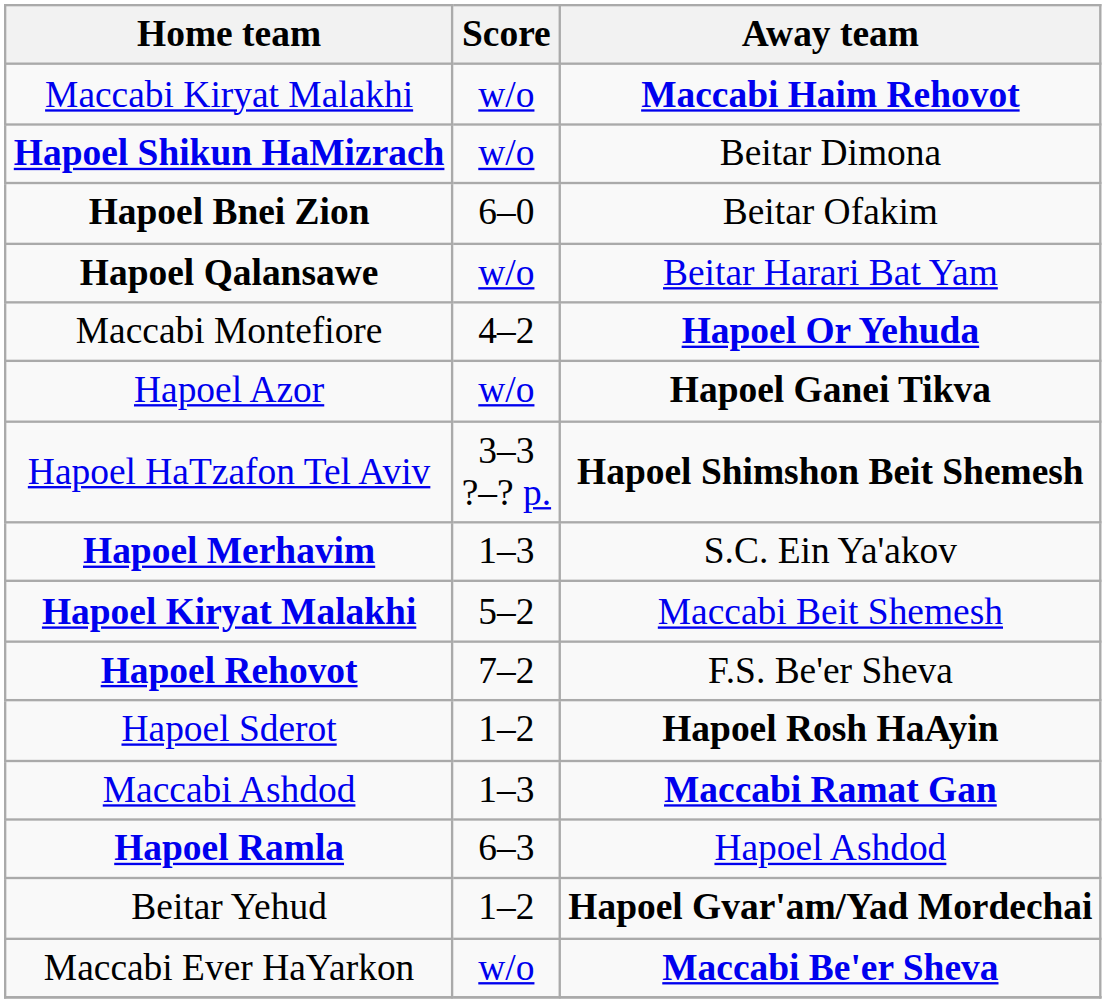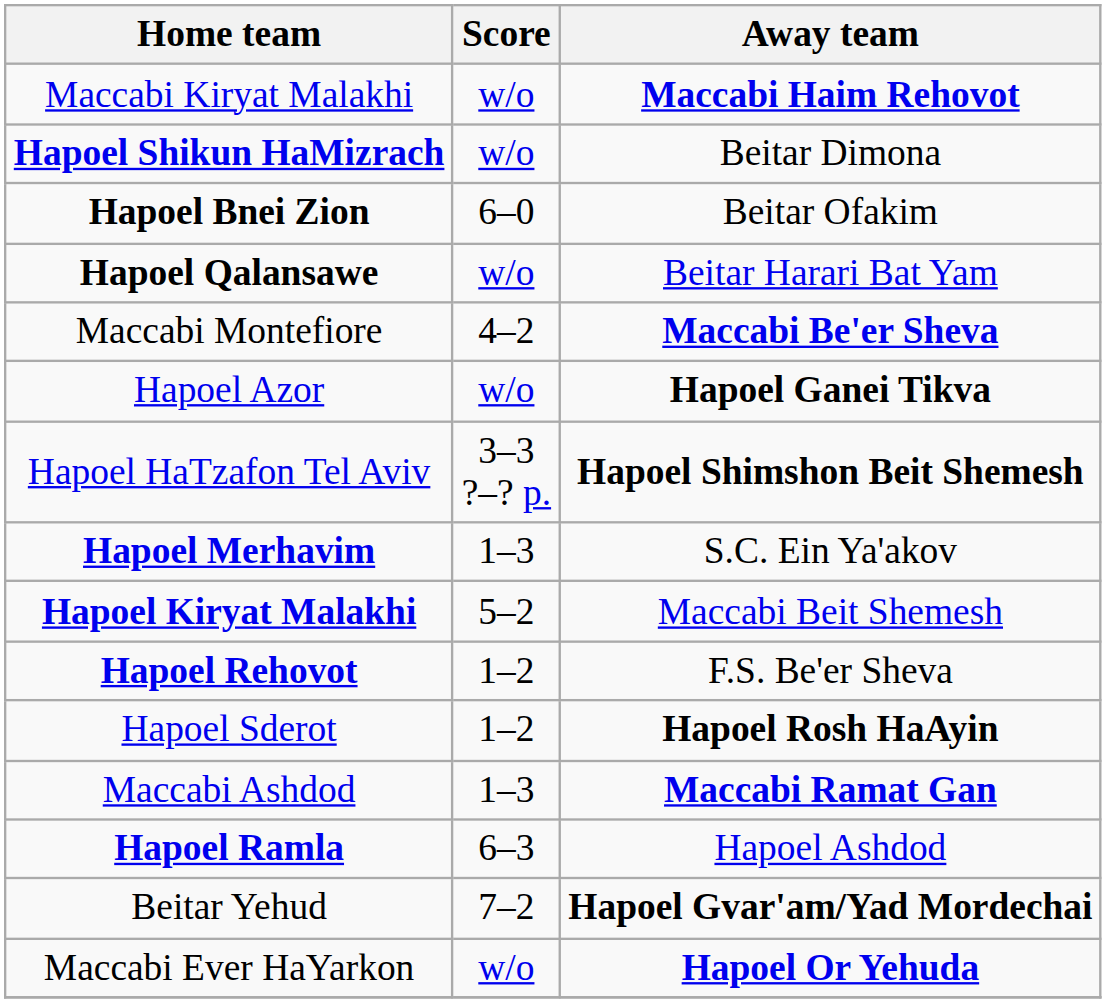 <table class="wikitable" style="text-align:center">
 <tr>
 <th>Home team</th>
 <th>Score</th>
 <th>Away team</th>
 </tr>
 <tr>
 <td><a href='#'>Maccabi Kiryat Malakhi</a></td>
 <td><a href='#'>w/o</a> <br> </td>
 <td><strong><a href='#'>Maccabi Haim Rehovot</a></strong></td>
 </tr>
 <tr>
 <td><strong><a href='#'>Hapoel Shikun HaMizrach</a></strong></td>
 <td><a href='#'>w/o</a></td>
 <td>Beitar Dimona</td>
 </tr>
 <tr>
 <td><strong>Hapoel Bnei Zion</strong></td>
 <td>6–0</td>
 <td>Beitar Ofakim</td>
 </tr>
 <tr>
 <td><strong>Hapoel Qalansawe</strong></td>
 <td><a href='#'>w/o</a></td>
 <td><a href='#'>Beitar Harari Bat Yam</a></td>
 </tr>
 <tr>
 <td>Maccabi Montefiore</td>
 <td>4–2</td>
-<td><strong><a href='#'>Hapoel Or Yehuda</a></strong></td>
+<td><strong><a href='#'>Maccabi Be'er Sheva</a></strong></td>
 </tr>
 <tr>
 <td><a href='#'>Hapoel Azor</a></td>
 <td><a href='#'>w/o</a> <br> </td>
 <td><strong>Hapoel Ganei Tikva</strong></td>
 </tr>
 <tr>
 <td><a href='#'>Hapoel HaTzafon Tel Aviv</a></td>
 <td>3–3  <br>?–? <a href='#'>p.</a></td>
 <td><strong>Hapoel Shimshon Beit Shemesh</strong></td>
 </tr>
 <tr>
 <td><strong><a href='#'>Hapoel Merhavim</a></strong></td>
 <td>1–3</td>
 <td>S.C. Ein Ya'akov</td>
 </tr>
 <tr>
 <td><strong><a href='#'>Hapoel Kiryat Malakhi</a></strong></td>
 <td>5–2</td>
 <td><a href='#'>Maccabi Beit Shemesh</a></td>
 </tr>
 <tr>
 <td><strong><a href='#'>Hapoel Rehovot</a></strong></td>
-<td>7–2</td>
+<td>1–2</td>
 <td>F.S. Be'er Sheva</td>
 </tr>
 <tr>
 <td><a href='#'>Hapoel Sderot</a></td>
 <td>1–2</td>
 <td><strong>Hapoel Rosh HaAyin</strong></td>
 </tr>
 <tr>
 <td><a href='#'>Maccabi Ashdod</a></td>
 <td>1–3</td>
 <td><strong><a href='#'>Maccabi Ramat Gan</a></strong></td>
 </tr>
 <tr>
 <td><strong><a href='#'>Hapoel Ramla</a></strong></td>
 <td>6–3</td>
 <td><a href='#'>Hapoel Ashdod</a></td>
 </tr>
 <tr>
 <td>Beitar Yehud</td>
-<td>1–2</td>
+<td>7–2</td>
 <td><strong>Hapoel Gvar'am/Yad Mordechai</strong></td>
 </tr>
 <tr>
 <td>Maccabi Ever HaYarkon</td>
 <td><a href='#'>w/o</a> <br> </td>
-<td><strong><a href='#'>Maccabi Be'er Sheva</a></strong></td>
+<td><strong><a href='#'>Hapoel Or Yehuda</a></strong></td>
 </tr>
 <tr>
 </tr>
 </table>
